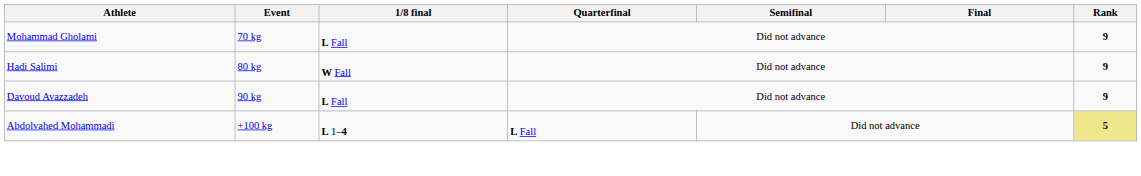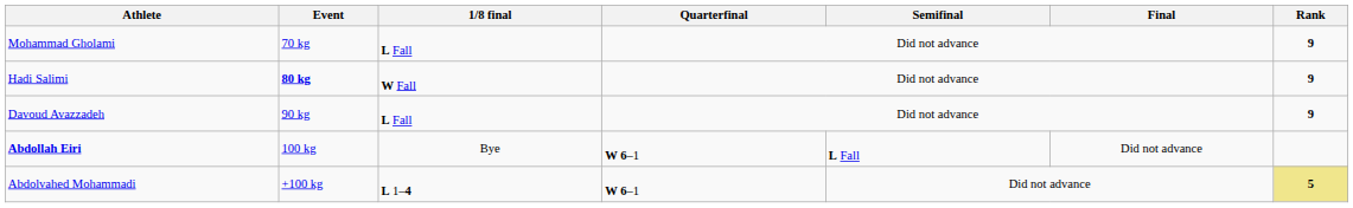 <table class="wikitable" width="98%" style="text-align:left; font-size:90%">
 <tr>
 <th width="11%">Athlete</th>
 <th width="4%">Event</th>
 <th width="9%">1/8 final</th>
 <th width="9%">Quarterfinal</th>
 <th width="9%">Semifinal</th>
 <th width="9%">Final</th>
 <th width="3%">Rank</th>
 </tr>
 <tr>
 <td><a href='#'>Mohammad Gholami</a></td>
 <td><a href='#'>70 kg</a></td>
 <td><br><strong>L</strong> <a href='#'>Fall</a></td>
 <td colspan=3 align=center>Did not advance</td>
 <td align=center><strong>9</strong></td>
 </tr>
 <tr>
 <td><a href='#'>Hadi Salimi</a></td>
-<td><a href='#'>80 kg</a></td>
+<td><strong><a href='#'>80 kg</a></strong></td>
 <td><br><strong>W</strong> <a href='#'>Fall</a></td>
 <td colspan=3 align=center>Did not advance</td>
 <td align=center><strong>9</strong></td>
 </tr>
 <tr>
 <td><a href='#'>Davoud Avazzadeh</a></td>
 <td><a href='#'>90 kg</a></td>
 <td><br><strong>L</strong> <a href='#'>Fall</a></td>
 <td colspan=3 align=center>Did not advance</td>
 <td align=center><strong>9</strong></td>
 </tr>
 <tr>
+<td><strong><a href='#'>Abdollah Eiri</a></strong></td>
+<td><a href='#'>100 kg</a></td>
+<td align=center>Bye</td>
+<td><br><strong>W</strong> <strong>6</strong>–1</td>
+<td><br><strong>L</strong> <a href='#'>Fall</a></td>
+<td align=center>Did not advance</td>
+<td align=center></td>
+</tr>
+<tr>
 <td><a href='#'>Abdolvahed Mohammadi</a></td>
 <td><a href='#'>+100 kg</a></td>
 <td><br><strong>L</strong> 1–<strong>4</strong></td>
-<td><br><strong>L</strong> <a href='#'>Fall</a></td>
+<td><br><strong>W</strong> <strong>6</strong>–1</td>
 <td colspan=2 align=center>Did not advance</td>
 <td align=center style="background: khaki;"><strong>5</strong></td>
 </tr>
 </table>
